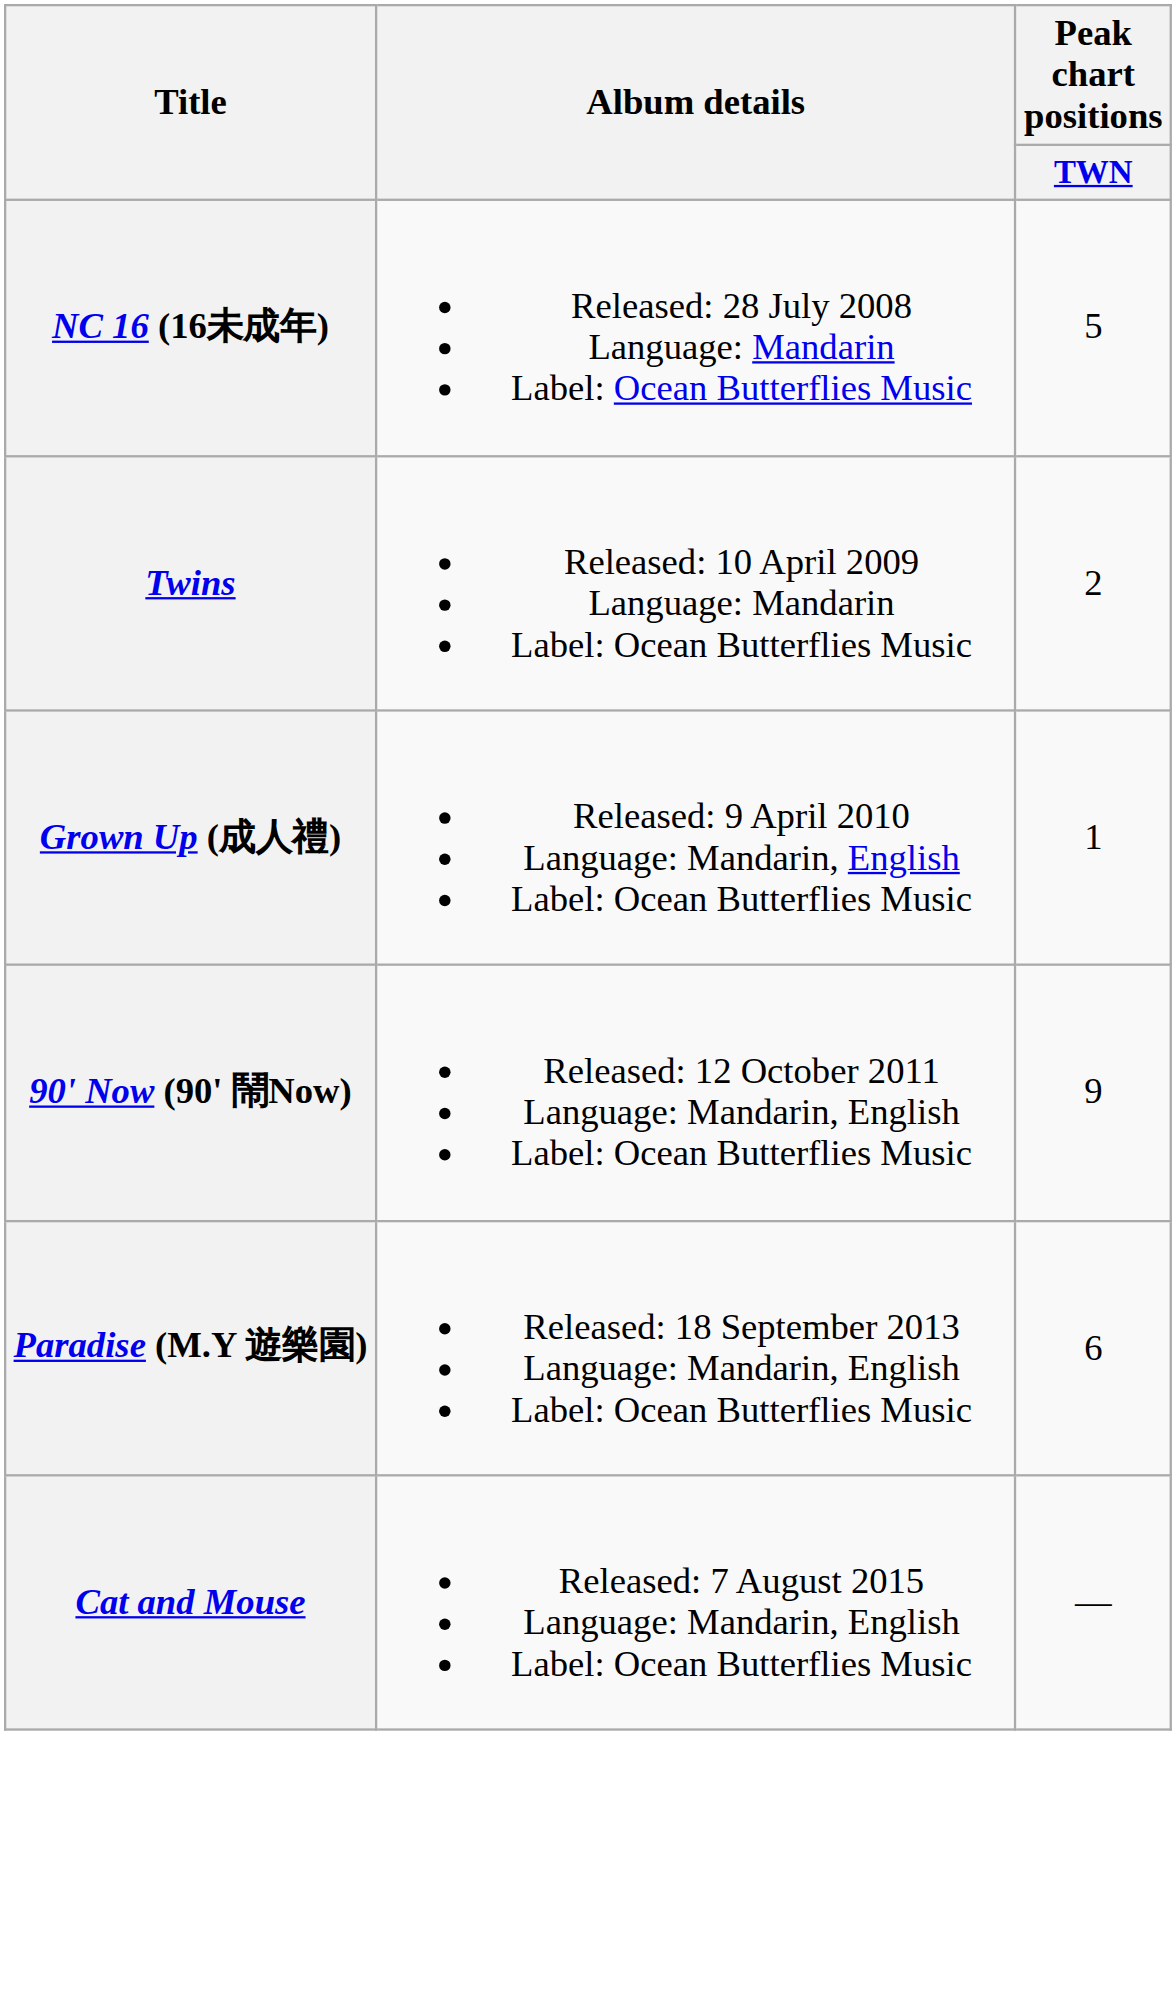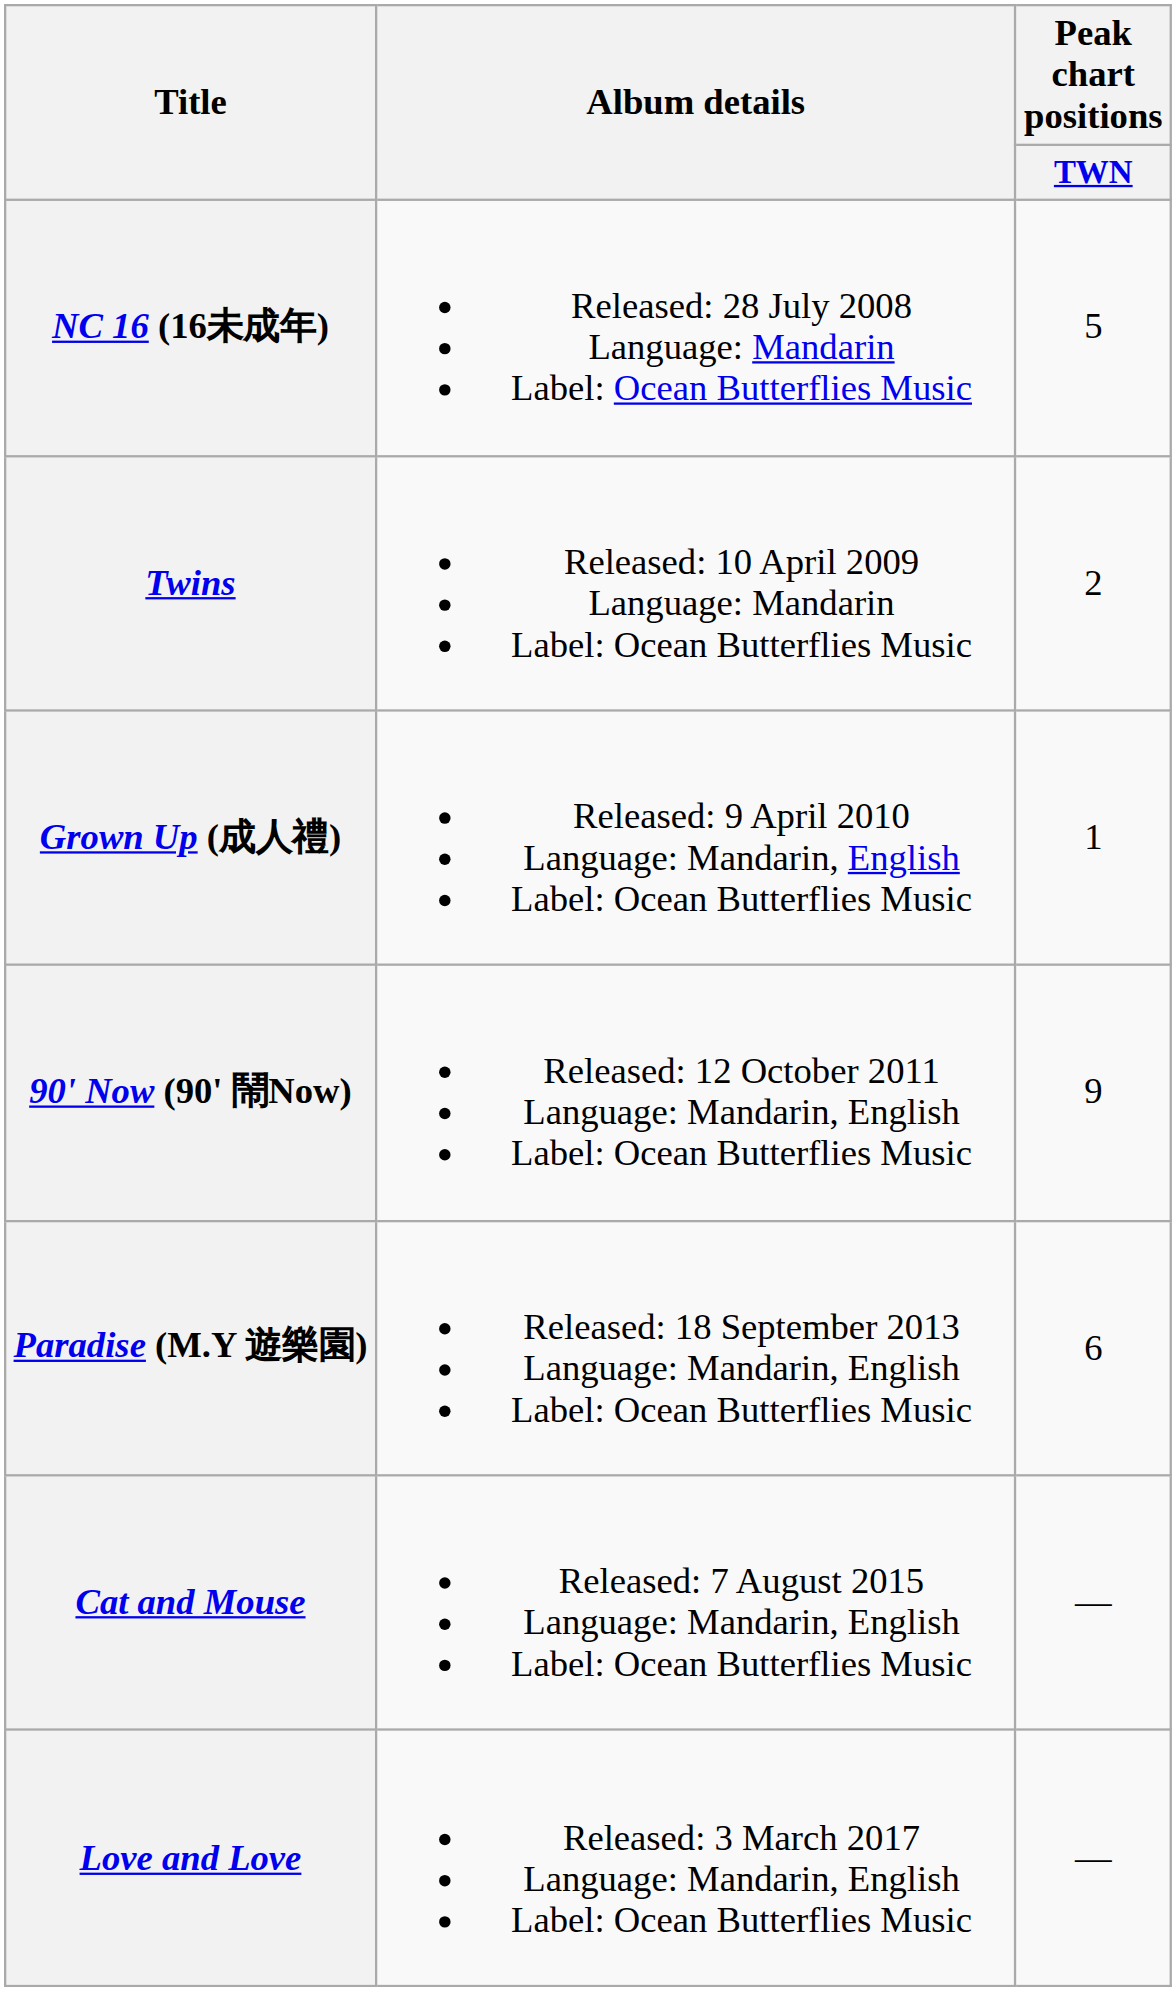 <table class="wikitable plainrowheaders" style="text-align:center;">
 <tr>
 <th rowspan="2">Title</th>
 <th rowspan="2" style="width:17em;">Album details</th>
 <th>Peak chart positions</th>
 </tr>
 <tr>
 <th scope="col" style="width:3em;font-size:90%;"><a href='#'>TWN</a><br></th>
 </tr>
 <tr>
 <th scope="row"><em><a href='#'>NC 16</a></em> (16未成年)</th>
 <td><br><ul><li>Released: 28 July 2008</li><li>Language: <a href='#'>Mandarin</a></li><li>Label: <a href='#'>Ocean Butterflies Music</a></li></ul></td>
 <td>5</td>
 </tr>
 <tr>
 <th scope="row"><em><a href='#'>Twins</a></em></th>
 <td><br><ul><li>Released: 10 April 2009</li><li>Language: Mandarin</li><li>Label: Ocean Butterflies Music</li></ul></td>
 <td>2</td>
 </tr>
 <tr>
 <th scope="row"><em><a href='#'>Grown Up</a></em> (成人禮)</th>
 <td><br><ul><li>Released: 9 April 2010</li><li>Language: Mandarin, <a href='#'>English</a></li><li>Label: Ocean Butterflies Music</li></ul></td>
 <td>1</td>
 </tr>
 <tr>
 <th scope="row"><em><a href='#'>90' Now</a></em> (90' 鬧Now)</th>
 <td><br><ul><li>Released: 12 October 2011</li><li>Language: Mandarin, English</li><li>Label: Ocean Butterflies Music</li></ul></td>
 <td>9</td>
 </tr>
 <tr>
 <th scope="row"><em><a href='#'>Paradise</a></em> (M.Y 遊樂園)</th>
 <td><br><ul><li>Released: 18 September 2013</li><li>Language: Mandarin, English</li><li>Label: Ocean Butterflies Music</li></ul></td>
 <td>6</td>
 </tr>
 <tr>
 <th scope="row"><em><a href='#'>Cat and Mouse</a></em></th>
 <td><br><ul><li>Released: 7 August 2015</li><li>Language: Mandarin, English</li><li>Label: Ocean Butterflies Music</li></ul></td>
 <td>—</td>
 </tr>
+<tr>
+<th scope="row"><em><a href='#'>Love and Love</a></em></th>
+<td><br><ul><li>Released: 3 March 2017</li><li>Language: Mandarin, English</li><li>Label: Ocean Butterflies Music</li></ul></td>
+<td>—</td>
+</tr>
 </table>
